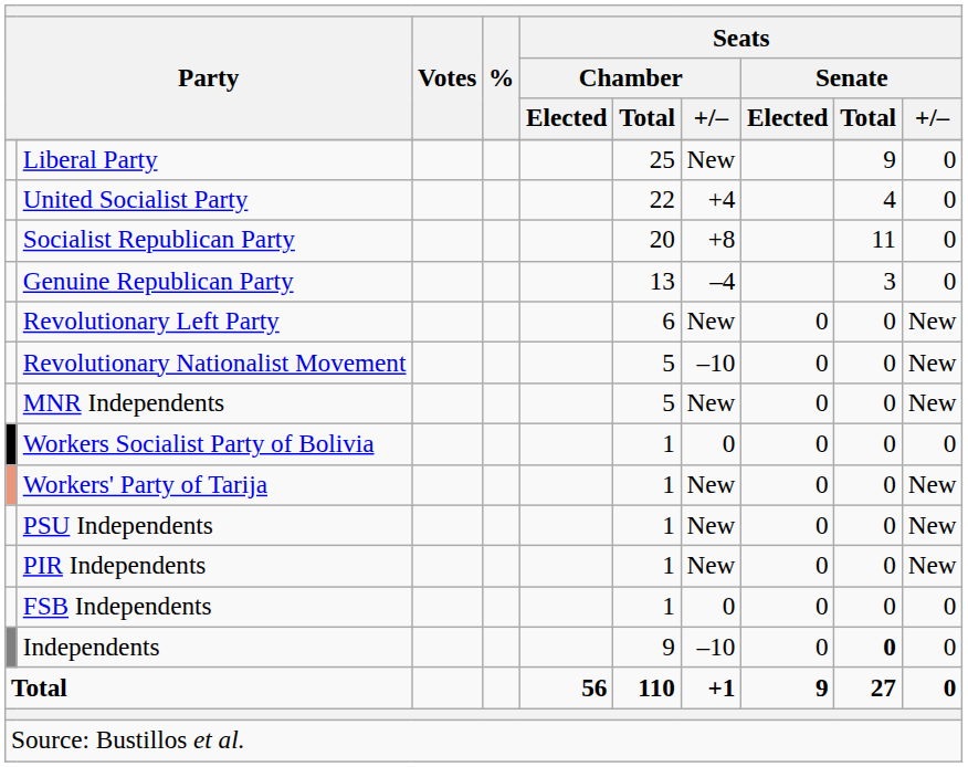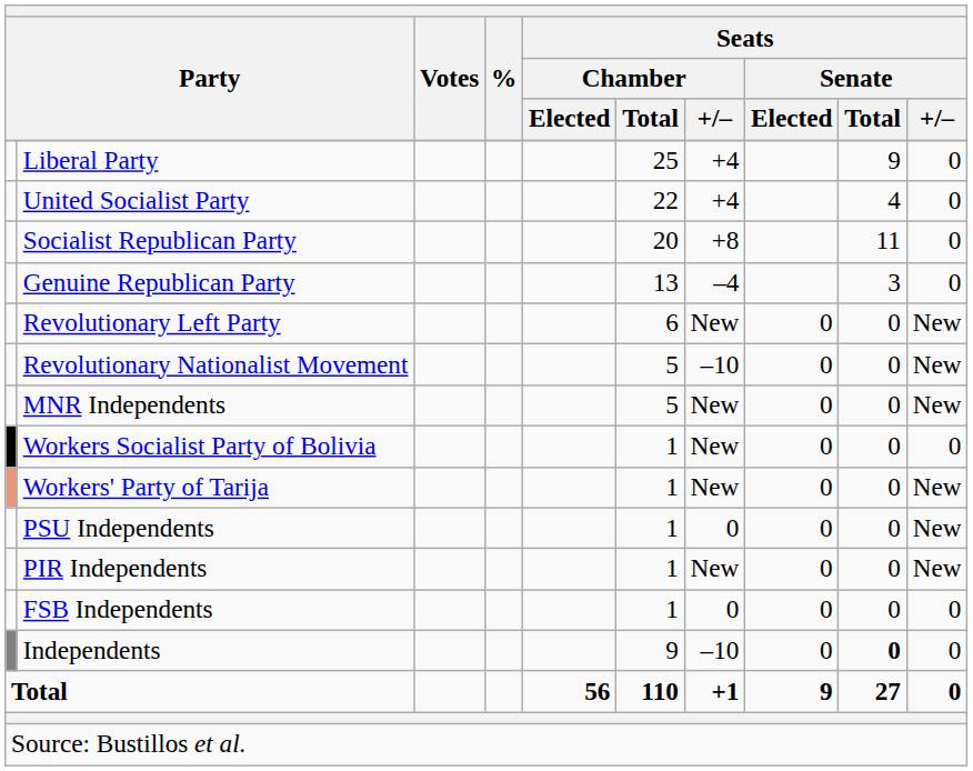 <table class="wikitable sortable" style=text-align:right>
 <tr>
 <th colspan=10 align=center> </th>
 </tr>
 <tr>
 <th rowspan=3 colspan=2>Party</th>
 <th rowspan=3>Votes</th>
 <th rowspan=3>%</th>
 <th colspan=6>Seats</th>
 </tr>
 <tr>
 <th colspan=3>Chamber</th>
 <th colspan=3>Senate</th>
 </tr>
 <tr>
 <th>Elected</th>
 <th>Total</th>
 <th>+/–</th>
 <th>Elected</th>
 <th>Total</th>
 <th>+/–</th>
 </tr>
 <tr>
 </tr>
 <tr>
 <td bgcolor=></td>
 <td align=left><a href='#'>Liberal Party</a></td>
 <td></td>
 <td></td>
 <td></td>
 <td>25</td>
-<td>New</td>
+<td>+4</td>
 <td></td>
 <td>9</td>
 <td>0</td>
 </tr>
 <tr>
 <td bgcolor=></td>
 <td align=left><a href='#'>United Socialist Party</a></td>
 <td></td>
 <td></td>
 <td></td>
 <td>22</td>
 <td>+4</td>
 <td></td>
 <td>4</td>
 <td>0</td>
 </tr>
 <tr>
 <td bgcolor=></td>
 <td align=left><a href='#'>Socialist Republican Party</a></td>
 <td></td>
 <td></td>
 <td></td>
 <td>20</td>
 <td>+8</td>
 <td></td>
 <td>11</td>
 <td>0</td>
 </tr>
 <tr>
 <td bgcolor=></td>
 <td align=left><a href='#'>Genuine Republican Party</a></td>
 <td></td>
 <td></td>
 <td></td>
 <td>13</td>
 <td>–4</td>
 <td></td>
 <td>3</td>
 <td>0</td>
 </tr>
 <tr>
 <td bgcolor=></td>
 <td align=left><a href='#'>Revolutionary Left Party</a></td>
 <td></td>
 <td></td>
 <td></td>
 <td>6</td>
 <td>New</td>
 <td>0</td>
 <td>0</td>
 <td>New</td>
 </tr>
 <tr>
 <td bgcolor=></td>
 <td align=left><a href='#'>Revolutionary Nationalist Movement</a></td>
 <td></td>
 <td></td>
 <td></td>
 <td>5</td>
 <td>–10</td>
 <td>0</td>
 <td>0</td>
 <td>New</td>
 </tr>
 <tr>
 <td bgcolor=></td>
 <td align=left><a href='#'>MNR</a> Independents</td>
 <td></td>
 <td></td>
 <td></td>
 <td>5</td>
 <td>New</td>
 <td>0</td>
 <td>0</td>
 <td>New</td>
 </tr>
 <tr>
 <td bgcolor=black></td>
 <td align=left><a href='#'>Workers Socialist Party of Bolivia</a></td>
 <td></td>
 <td></td>
 <td></td>
 <td>1</td>
-<td>0</td>
+<td>New</td>
 <td>0</td>
 <td>0</td>
 <td>0</td>
 </tr>
 <tr>
 <td bgcolor=darksalmon></td>
 <td align=left><a href='#'>Workers' Party of Tarija</a></td>
 <td></td>
 <td></td>
 <td></td>
 <td>1</td>
 <td>New</td>
 <td>0</td>
 <td>0</td>
 <td>New</td>
 </tr>
 <tr>
 <td bgcolor=></td>
 <td align=left><a href='#'>PSU</a> Independents</td>
 <td></td>
 <td></td>
 <td></td>
 <td>1</td>
-<td>New</td>
+<td>0</td>
 <td>0</td>
 <td>0</td>
 <td>New</td>
 </tr>
 <tr>
 <td bgcolor=></td>
 <td align=left><a href='#'>PIR</a> Independents</td>
 <td></td>
 <td></td>
 <td></td>
 <td>1</td>
 <td>New</td>
 <td>0</td>
 <td>0</td>
 <td>New</td>
 </tr>
 <tr>
 <td bgcolor=></td>
 <td align=left><a href='#'>FSB</a> Independents</td>
 <td></td>
 <td></td>
 <td></td>
 <td>1</td>
 <td>0</td>
 <td>0</td>
 <td>0</td>
 <td>0</td>
 </tr>
 <tr>
 <td bgcolor=grey></td>
 <td align=left>Independents</td>
 <td></td>
 <td></td>
 <td></td>
 <td>9</td>
 <td>–10</td>
 <td>0</td>
 <td><strong>0</strong></td>
 <td>0</td>
 </tr>
 <tr class=sortbottom>
 <td align=left colspan=2><strong>Total</strong></td>
 <td></td>
 <td></td>
 <td><strong>56</strong></td>
 <td><strong>110</strong></td>
 <td><strong>+1</strong></td>
 <td><strong>9</strong></td>
 <td><strong>27</strong></td>
 <td><strong>0</strong></td>
 </tr>
 <tr class=sortbottom>
 <th colspan=10></th>
 </tr>
 <tr class=sortbottom>
 <td align=left colspan=10>Source: Bustillos <em>et al.</em></td>
 </tr>
 </table>
